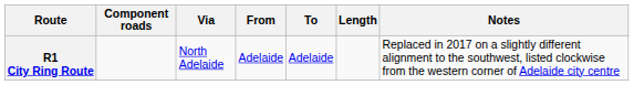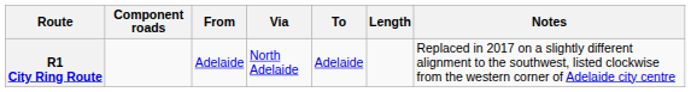 <table class="wikitable sortable">
 <tr>
 <th scope="col">Route</th>
 <th scope="col">Component roads</th>
+<th scope="col">From</th>
 <th scope="col">Via</th>
-<th scope="col">From</th>
 <th scope="col">To</th>
 <th scope="col">Length</th>
 <th scope="col">Notes</th>
 </tr>
 <tr>
 <th style="vertical-align:top; white-space:nowrap;"><br>R1<br><a href='#'>City Ring Route</a></th>
 <td></td>
+<td><a href='#'>Adelaide</a></td>
 <td><a href='#'>North Adelaide</a></td>
-<td><a href='#'>Adelaide</a></td>
 <td><a href='#'>Adelaide</a></td>
 <td></td>
 <td>Replaced  in 2017 on a slightly different alignment to the southwest, listed clockwise from the western corner of <a href='#'>Adelaide city centre</a></td>
 </tr>
 </table>
